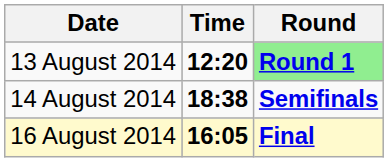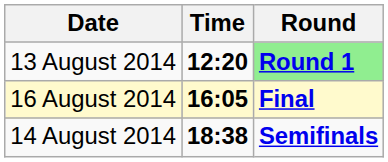 <table class="wikitable">
 <tr>
 <th>Date</th>
 <th>Time</th>
 <th>Round</th>
 </tr>
 <tr>
 <td>13 August 2014</td>
 <td><strong>12:20</strong></td>
 <td style="background: lightgreen;"><strong><a href='#'>Round 1</a></strong></td>
 </tr>
+<tr style=background:lemonchiffon>
+<td>16 August 2014</td>
+<td><strong>16:05</strong></td>
+<td><strong><a href='#'>Final</a></strong></td>
+</tr>
 <tr>
 <td>14 August 2014</td>
 <td><strong>18:38</strong></td>
 <td><strong><a href='#'>Semifinals</a></strong></td>
 </tr>
-<tr style=background:lemonchiffon>
-<td>16 August 2014</td>
-<td><strong>16:05</strong></td>
-<td><strong><a href='#'>Final</a></strong></td>
-</tr>
 </table>
